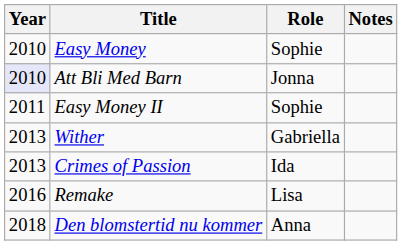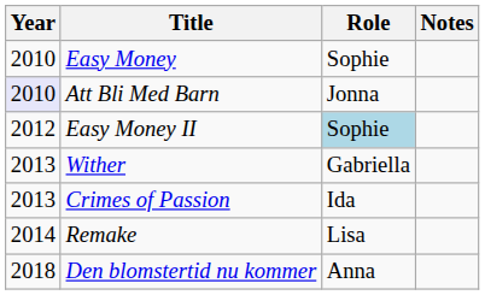 <table class="wikitable">
 <tr>
 <th>Year</th>
 <th>Title</th>
 <th>Role</th>
 <th>Notes</th>
 </tr>
 <tr>
 <td>2010</td>
 <td><em><a href='#'>Easy Money</a></em></td>
 <td>Sophie</td>
 <td></td>
 </tr>
 <tr>
 <td style="background: lavender;">2010</td>
 <td><em>Att Bli Med Barn</em></td>
 <td>Jonna</td>
 <td></td>
 </tr>
 <tr>
-<td>2011</td>
+<td>2012</td>
 <td><em>Easy Money II</em></td>
-<td>Sophie</td>
+<td style="background: lightblue;">Sophie</td>
 <td></td>
 </tr>
 <tr>
 <td>2013</td>
 <td><em><a href='#'>Wither</a></em></td>
 <td>Gabriella</td>
 <td></td>
 </tr>
 <tr>
 <td>2013</td>
 <td><em><a href='#'>Crimes of Passion</a></em></td>
 <td>Ida</td>
 <td></td>
 </tr>
 <tr>
-<td>2016</td>
+<td>2014</td>
 <td><em>Remake</em></td>
 <td>Lisa</td>
 <td></td>
 </tr>
 <tr>
 <td>2018</td>
 <td><em><a href='#'>Den blomstertid nu kommer</a></em></td>
 <td>Anna</td>
 <td></td>
 </tr>
 </table>
